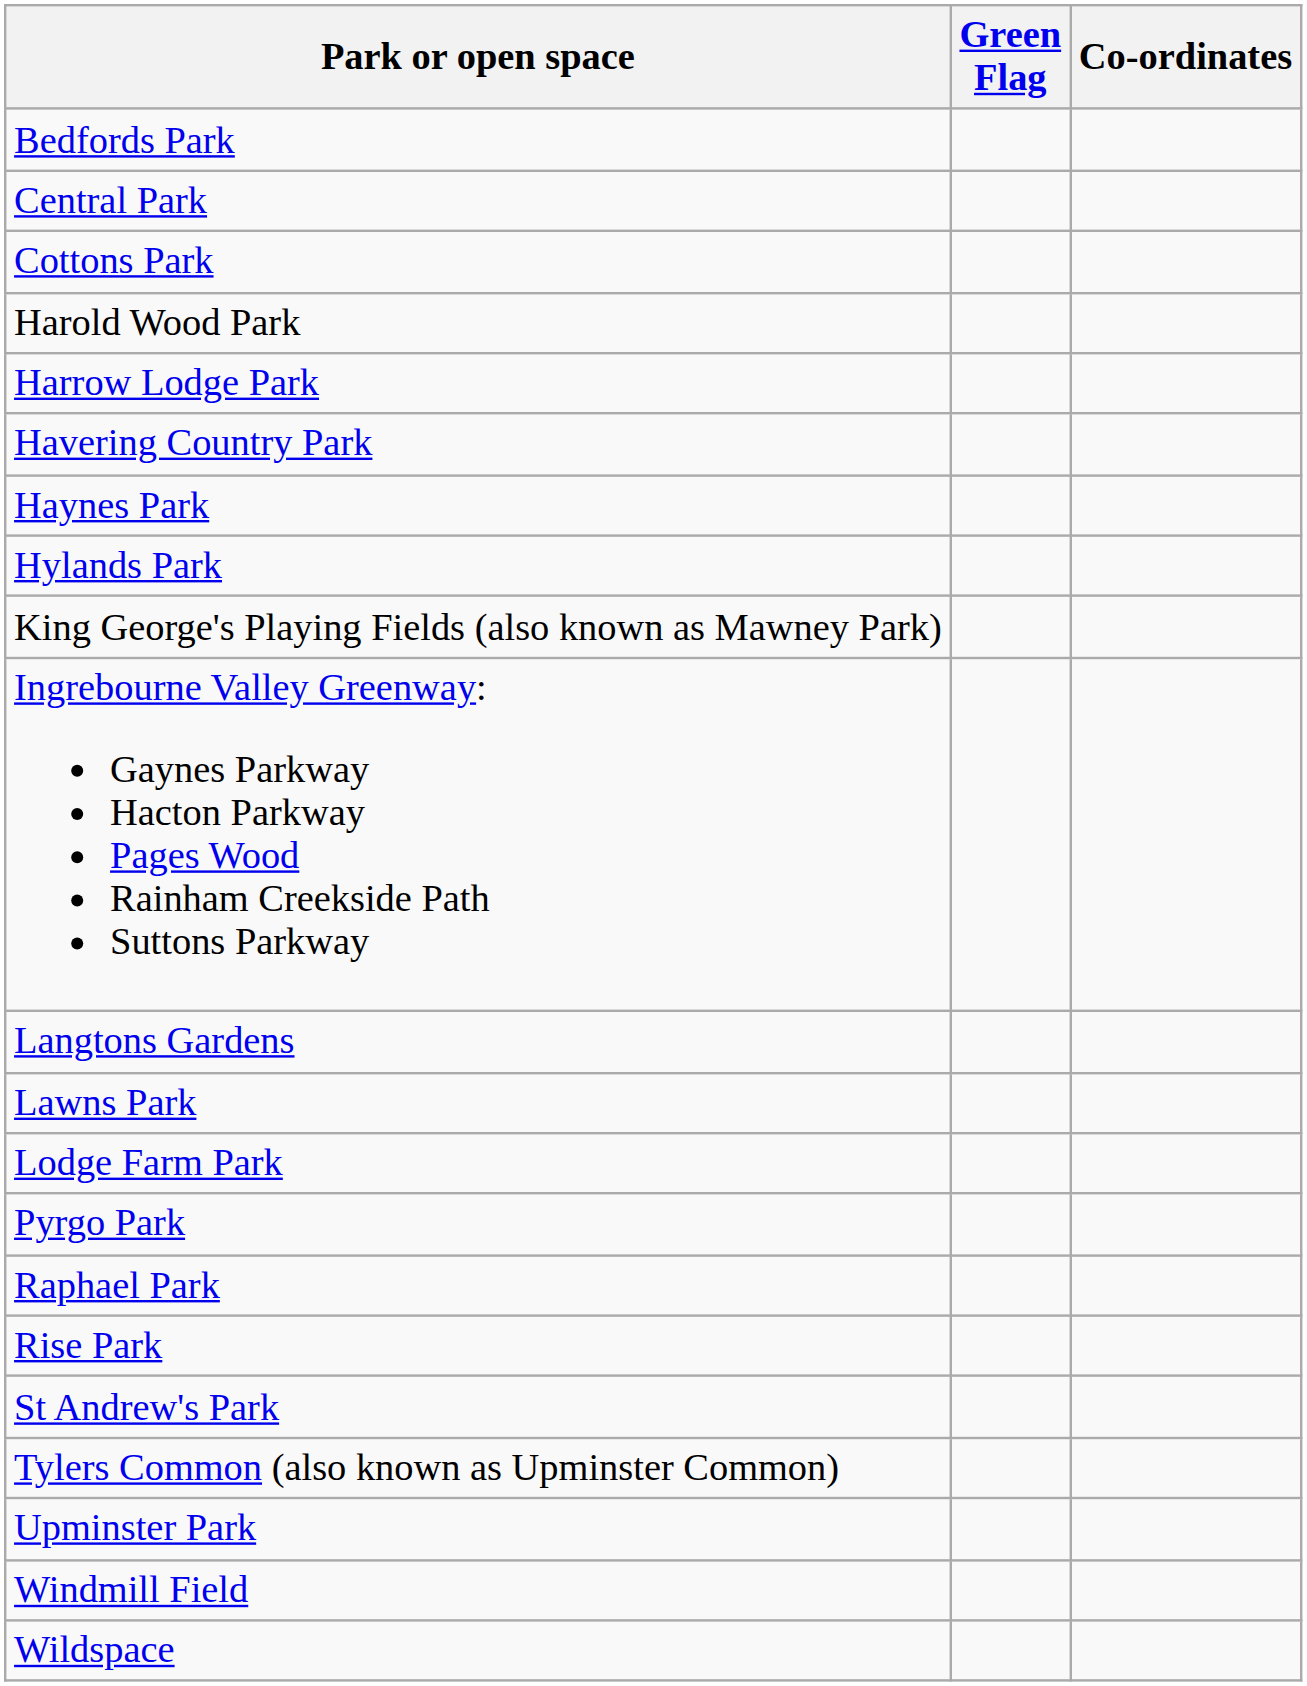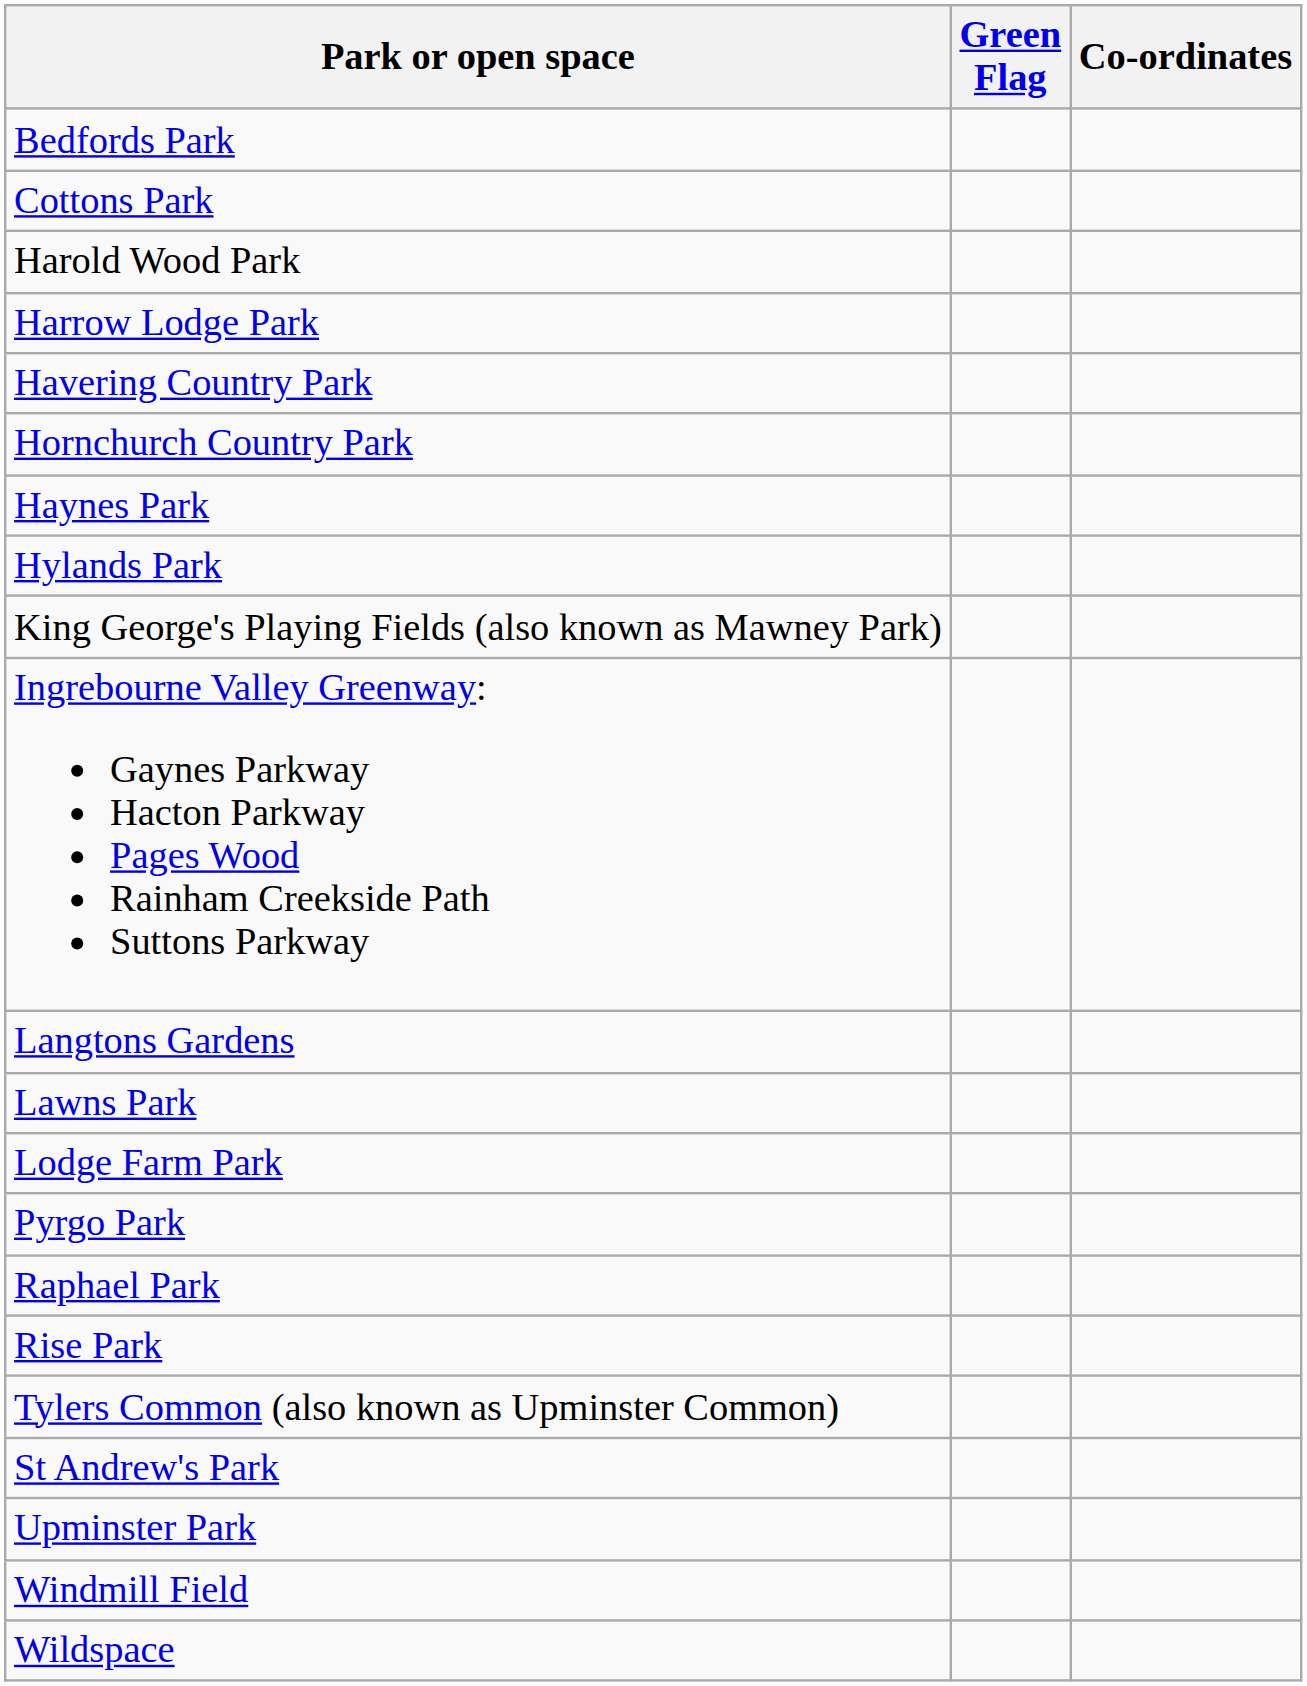 <table class="wikitable">
 <tr>
 <th>Park or open space</th>
 <th><a href='#'>Green<br>Flag</a></th>
 <th>Co-ordinates</th>
 </tr>
 <tr>
 <td><a href='#'>Bedfords Park</a></td>
-<td></td>
-<td></td>
-</tr>
-<tr>
-<td><a href='#'>Central Park</a></td>
 <td></td>
 <td></td>
 </tr>
 <tr>
 <td><a href='#'>Cottons Park</a></td>
 <td></td>
 <td></td>
 </tr>
 <tr>
 <td>Harold Wood Park</td>
 <td></td>
 <td></td>
 </tr>
 <tr>
 <td><a href='#'>Harrow Lodge Park</a></td>
 <td></td>
 <td></td>
 </tr>
 <tr>
 <td><a href='#'>Havering Country Park</a></td>
+<td></td>
+<td></td>
+</tr>
+<tr>
+<td><a href='#'>Hornchurch Country Park</a></td>
 <td></td>
 <td></td>
 </tr>
 <tr>
 <td><a href='#'>Haynes Park</a></td>
 <td></td>
 <td></td>
 </tr>
 <tr>
 <td><a href='#'>Hylands Park</a></td>
 <td></td>
 <td></td>
 </tr>
 <tr>
 <td>King George's Playing Fields  (also known as Mawney Park)</td>
 <td></td>
 <td></td>
 </tr>
 <tr>
 <td><a href='#'>Ingrebourne Valley Greenway</a>:<br><ul><li>Gaynes Parkway</li><li>Hacton Parkway</li><li><a href='#'>Pages Wood</a></li><li>Rainham Creekside Path</li><li>Suttons Parkway</li></ul></td>
 <td></td>
 <td></td>
 </tr>
 <tr>
 <td><a href='#'>Langtons Gardens</a></td>
 <td></td>
 <td></td>
 </tr>
 <tr>
 <td><a href='#'>Lawns Park</a></td>
 <td></td>
 <td></td>
 </tr>
 <tr>
 <td><a href='#'>Lodge Farm Park</a></td>
 <td></td>
 <td></td>
 </tr>
 <tr>
 <td><a href='#'>Pyrgo Park</a></td>
 <td></td>
 <td></td>
 </tr>
 <tr>
 <td><a href='#'>Raphael Park</a></td>
 <td></td>
 <td></td>
 </tr>
 <tr>
 <td><a href='#'>Rise Park</a></td>
 <td></td>
 <td></td>
 </tr>
 <tr>
-<td><a href='#'>St Andrew's Park</a></td>
+<td><a href='#'>Tylers Common</a> (also known as Upminster Common)</td>
 <td></td>
 <td></td>
 </tr>
 <tr>
-<td><a href='#'>Tylers Common</a> (also known as Upminster Common)</td>
+<td><a href='#'>St Andrew's Park</a></td>
 <td></td>
 <td></td>
 </tr>
 <tr>
 <td><a href='#'>Upminster Park</a></td>
 <td></td>
 <td></td>
 </tr>
 <tr>
 <td><a href='#'>Windmill Field</a></td>
 <td></td>
 <td></td>
 </tr>
 <tr>
 <td><a href='#'>Wildspace</a></td>
 <td></td>
 <td></td>
 </tr>
 </table>
